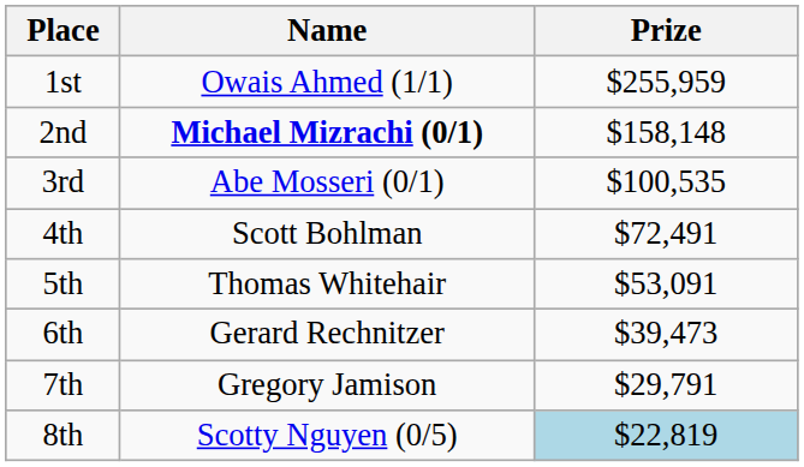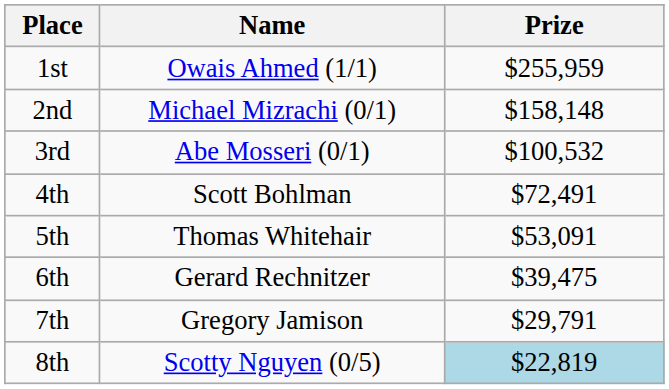 <table class="wikitable">
 <tr>
 <th width="50">Place</th>
 <th width="200">Name</th>
 <th width="125">Prize</th>
 </tr>
 <tr>
 <td align = "center">1st</td>
 <td align = "center"><a href='#'>Owais Ahmed</a> (1/1)</td>
 <td align = "center">$255,959</td>
 </tr>
 <tr>
 <td align = "center">2nd</td>
-<td align = "center"><strong><a href='#'>Michael Mizrachi</a> (0/1)</strong></td>
+<td align = "center"><a href='#'>Michael Mizrachi</a> (0/1)</td>
 <td align = "center">$158,148</td>
 </tr>
 <tr>
 <td align = "center">3rd</td>
 <td align = "center"><a href='#'>Abe Mosseri</a> (0/1)</td>
-<td align = "center">$100,535</td>
+<td align = "center">$100,532</td>
 </tr>
 <tr>
 <td align = "center">4th</td>
 <td align = "center">Scott Bohlman</td>
 <td align = "center">$72,491</td>
 </tr>
 <tr>
 <td align = "center">5th</td>
 <td align = "center">Thomas Whitehair</td>
 <td align = "center">$53,091</td>
 </tr>
 <tr>
 <td align = "center">6th</td>
 <td align = "center">Gerard Rechnitzer</td>
-<td align = "center">$39,473</td>
+<td align = "center">$39,475</td>
 </tr>
 <tr>
 <td align = "center">7th</td>
 <td align = "center">Gregory Jamison</td>
 <td align = "center">$29,791</td>
 </tr>
 <tr>
 <td align = "center">8th</td>
 <td align = "center"><a href='#'>Scotty Nguyen</a> (0/5)</td>
 <td align = "center" style="background: lightblue;">$22,819</td>
 </tr>
 </table>
